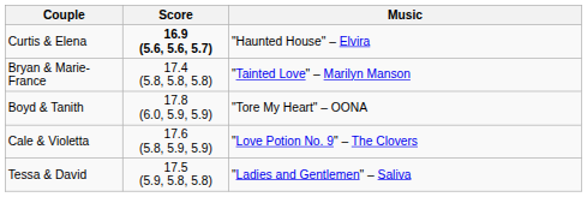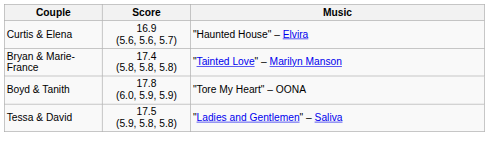 <table class="wikitable" style="width:85%;">
 <tr>
 <th style="width:20%;">Couple</th>
 <th style="width:18%;">Score</th>
 <th style="width:60%;">Music</th>
 </tr>
 <tr>
 <td>Curtis & Elena</td>
-<td style="text-align:center;"><strong>16.9 <br> (5.6, 5.6, 5.7)</strong></td>
+<td style="text-align:center;">16.9 <br> (5.6, 5.6, 5.7)</td>
 <td>"Haunted House" – <a href='#'>Elvira</a></td>
 </tr>
 <tr>
 <td>Bryan & Marie-France</td>
 <td style="text-align:center;">17.4 <br> (5.8, 5.8, 5.8)</td>
 <td>"<a href='#'>Tainted Love</a>" – <a href='#'>Marilyn Manson</a></td>
 </tr>
 <tr>
 <td>Boyd & Tanith</td>
 <td style="text-align:center;">17.8 <br> (6.0, 5.9, 5.9)</td>
 <td>"Tore My Heart" – OONA</td>
 </tr>
 <tr>
-<td>Cale & Violetta</td>
-<td style="text-align:center;">17.6 <br> (5.8, 5.9, 5.9)</td>
-<td>"<a href='#'>Love Potion No. 9</a>" – <a href='#'>The Clovers</a></td>
-</tr>
-<tr>
 <td>Tessa & David</td>
 <td style="text-align:center;">17.5 <br> (5.9, 5.8, 5.8)</td>
 <td>"<a href='#'>Ladies and Gentlemen</a>" – <a href='#'>Saliva</a></td>
 </tr>
 </table>
